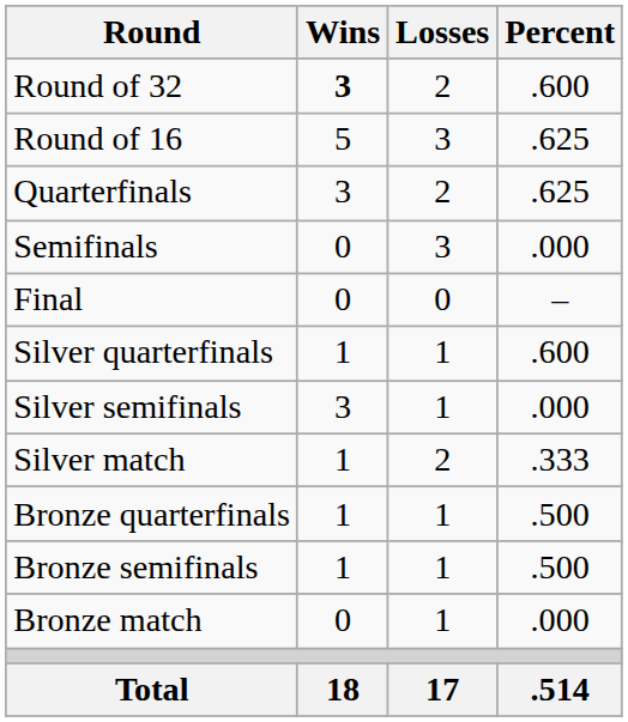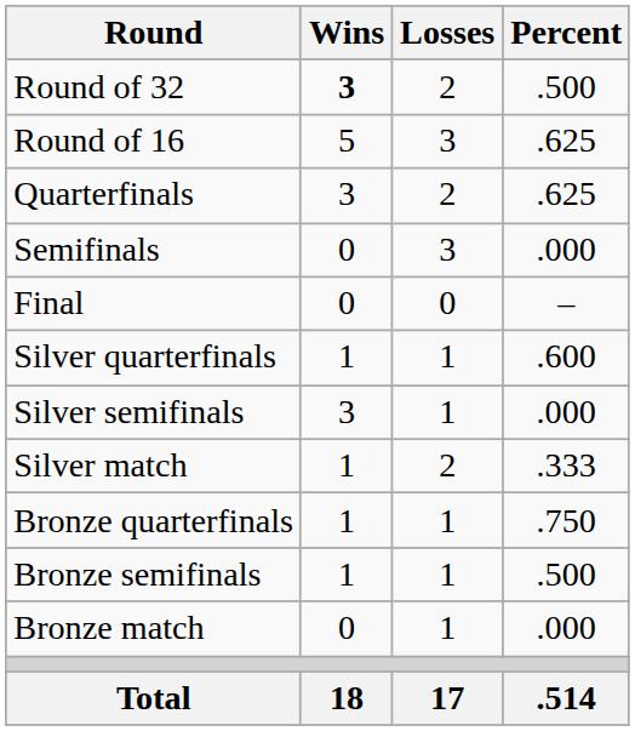 <table class=wikitable>
 <tr>
 <th>Round</th>
 <th>Wins</th>
 <th>Losses</th>
 <th>Percent</th>
 </tr>
 <tr align=center>
 <td align=left>Round of 32</td>
 <td><strong>3</strong></td>
 <td>2</td>
-<td>.600</td>
+<td>.500</td>
 </tr>
 <tr align=center>
 <td align=left>Round of 16</td>
 <td>5</td>
 <td>3</td>
 <td>.625</td>
 </tr>
 <tr align=center>
 <td align=left>Quarterfinals</td>
 <td>3</td>
 <td>2</td>
 <td>.625</td>
 </tr>
 <tr align=center>
 <td align=left>Semifinals</td>
 <td>0</td>
 <td>3</td>
 <td>.000</td>
 </tr>
 <tr align=center>
 <td align=left>Final</td>
 <td>0</td>
 <td>0</td>
 <td>–</td>
 </tr>
 <tr align=center>
 <td align=left>Silver quarterfinals</td>
 <td>1</td>
 <td>1</td>
 <td>.600</td>
 </tr>
 <tr align=center>
 <td align=left>Silver semifinals</td>
 <td>3</td>
 <td>1</td>
 <td>.000</td>
 </tr>
 <tr align=center>
 <td align=left>Silver match</td>
 <td>1</td>
 <td>2</td>
 <td>.333</td>
 </tr>
 <tr align=center>
 <td align=left>Bronze quarterfinals</td>
 <td>1</td>
 <td>1</td>
-<td>.500</td>
+<td>.750</td>
 </tr>
 <tr align=center>
 <td align=left>Bronze semifinals</td>
 <td>1</td>
 <td>1</td>
 <td>.500</td>
 </tr>
 <tr align=center>
 <td align=left>Bronze match</td>
 <td>0</td>
 <td>1</td>
 <td>.000</td>
 </tr>
 <tr>
 <td colspan=4 bgcolor=lightgray></td>
 </tr>
 <tr>
 <th>Total</th>
 <th>18</th>
 <th>17</th>
 <th>.514</th>
 </tr>
 </table>
